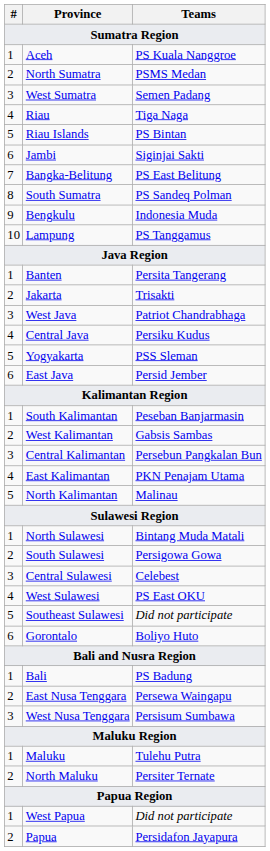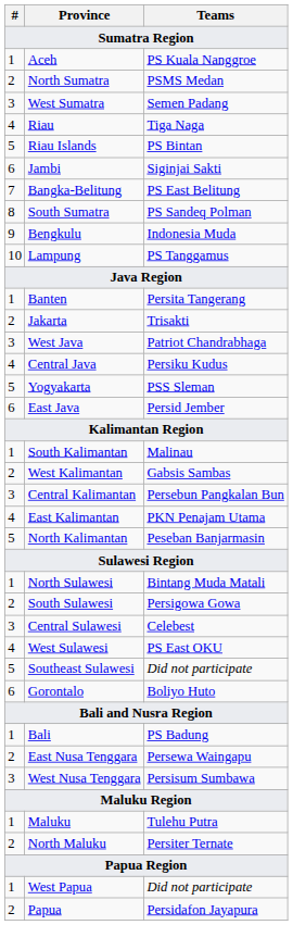 <table class="wikitable">
 <tr>
 <th>#</th>
 <th>Province</th>
 <th>Teams</th>
 </tr>
 <tr>
 <td colspan=3 style="background-color:#eaecf0;text-align:center;"><strong>Sumatra Region</strong></td>
 </tr>
 <tr>
 <td>1</td>
 <td> <a href='#'>Aceh</a></td>
 <td><a href='#'>PS Kuala Nanggroe</a></td>
 </tr>
 <tr>
 <td>2</td>
 <td> <a href='#'>North Sumatra</a></td>
 <td><a href='#'>PSMS Medan</a></td>
 </tr>
 <tr>
 <td>3</td>
 <td> <a href='#'>West Sumatra</a></td>
 <td><a href='#'>Semen Padang</a></td>
 </tr>
 <tr>
 <td>4</td>
 <td> <a href='#'>Riau</a></td>
 <td><a href='#'>Tiga Naga</a></td>
 </tr>
 <tr>
 <td>5</td>
 <td> <a href='#'>Riau Islands</a></td>
 <td><a href='#'>PS Bintan</a></td>
 </tr>
 <tr>
 <td>6</td>
 <td> <a href='#'>Jambi</a></td>
 <td><a href='#'>Siginjai Sakti</a></td>
 </tr>
 <tr>
 <td>7</td>
 <td> <a href='#'>Bangka-Belitung</a></td>
 <td><a href='#'>PS East Belitung</a></td>
 </tr>
 <tr>
 <td>8</td>
 <td> <a href='#'>South Sumatra</a></td>
 <td><a href='#'>PS Sandeq Polman</a></td>
 </tr>
 <tr>
 <td>9</td>
 <td> <a href='#'>Bengkulu</a></td>
 <td><a href='#'>Indonesia Muda</a></td>
 </tr>
 <tr>
 <td>10</td>
 <td> <a href='#'>Lampung</a></td>
 <td><a href='#'>PS Tanggamus</a></td>
 </tr>
 <tr>
 <td colspan=3 style="background-color:#eaecf0;text-align:center;"><strong>Java Region</strong></td>
 </tr>
 <tr>
 <td>1</td>
 <td> <a href='#'>Banten</a></td>
 <td><a href='#'>Persita Tangerang</a></td>
 </tr>
 <tr>
 <td>2</td>
 <td> <a href='#'>Jakarta</a></td>
 <td><a href='#'>Trisakti</a></td>
 </tr>
 <tr>
 <td>3</td>
 <td> <a href='#'>West Java</a></td>
 <td><a href='#'>Patriot Chandrabhaga</a></td>
 </tr>
 <tr>
 <td>4</td>
 <td> <a href='#'>Central Java</a></td>
 <td><a href='#'>Persiku Kudus</a></td>
 </tr>
 <tr>
 <td>5</td>
 <td> <a href='#'>Yogyakarta</a></td>
 <td><a href='#'>PSS Sleman</a></td>
 </tr>
 <tr>
 <td>6</td>
 <td> <a href='#'>East Java</a></td>
 <td><a href='#'>Persid Jember</a></td>
 </tr>
 <tr>
 <td colspan=3 style="background-color:#eaecf0;text-align:center;"><strong>Kalimantan Region</strong></td>
 </tr>
 <tr>
 <td>1</td>
 <td> <a href='#'>South Kalimantan</a></td>
-<td><a href='#'>Peseban Banjarmasin</a></td>
+<td><a href='#'>Malinau</a></td>
 </tr>
 <tr>
 <td>2</td>
 <td> <a href='#'>West Kalimantan</a></td>
 <td><a href='#'>Gabsis Sambas</a></td>
 </tr>
 <tr>
 <td>3</td>
 <td> <a href='#'>Central Kalimantan</a></td>
 <td><a href='#'>Persebun Pangkalan Bun</a></td>
 </tr>
 <tr>
 <td>4</td>
 <td> <a href='#'>East Kalimantan</a></td>
 <td><a href='#'>PKN Penajam Utama</a></td>
 </tr>
 <tr>
 <td>5</td>
 <td> <a href='#'>North Kalimantan</a></td>
-<td><a href='#'>Malinau</a></td>
+<td><a href='#'>Peseban Banjarmasin</a></td>
 </tr>
 <tr>
 <td colspan=3 style="background-color:#eaecf0;text-align:center;"><strong>Sulawesi Region</strong></td>
 </tr>
 <tr>
 <td>1</td>
 <td> <a href='#'>North Sulawesi</a></td>
 <td><a href='#'>Bintang Muda Matali</a></td>
 </tr>
 <tr>
 <td>2</td>
 <td> <a href='#'>South Sulawesi</a></td>
 <td><a href='#'>Persigowa Gowa</a></td>
 </tr>
 <tr>
 <td>3</td>
 <td> <a href='#'>Central Sulawesi</a></td>
 <td><a href='#'>Celebest</a></td>
 </tr>
 <tr>
 <td>4</td>
 <td> <a href='#'>West Sulawesi</a></td>
 <td><a href='#'>PS East OKU</a></td>
 </tr>
 <tr>
 <td>5</td>
 <td> <a href='#'>Southeast Sulawesi</a></td>
 <td><em>Did not participate</em></td>
 </tr>
 <tr>
 <td>6</td>
 <td> <a href='#'>Gorontalo</a></td>
 <td><a href='#'>Boliyo Huto</a></td>
 </tr>
 <tr>
 <td colspan=3 style="background-color:#eaecf0;text-align:center;"><strong>Bali and Nusra Region</strong></td>
 </tr>
 <tr>
 <td>1</td>
 <td> <a href='#'>Bali</a></td>
 <td><a href='#'>PS Badung</a></td>
 </tr>
 <tr>
 <td>2</td>
 <td> <a href='#'>East Nusa Tenggara</a></td>
 <td><a href='#'>Persewa Waingapu</a></td>
 </tr>
 <tr>
 <td>3</td>
 <td> <a href='#'>West Nusa Tenggara</a></td>
 <td><a href='#'>Persisum Sumbawa</a></td>
 </tr>
 <tr>
 <td colspan=3 style="background-color:#eaecf0;text-align:center;"><strong>Maluku Region</strong></td>
 </tr>
 <tr>
 <td>1</td>
 <td> <a href='#'>Maluku</a></td>
 <td><a href='#'>Tulehu Putra</a></td>
 </tr>
 <tr>
 <td>2</td>
 <td> <a href='#'>North Maluku</a></td>
 <td><a href='#'>Persiter Ternate</a></td>
 </tr>
 <tr>
 <td colspan=3 style="background-color:#eaecf0;text-align:center;"><strong>Papua Region</strong></td>
 </tr>
 <tr>
 <td>1</td>
 <td> <a href='#'>West Papua</a></td>
 <td><em>Did not participate</em></td>
 </tr>
 <tr>
 <td>2</td>
 <td> <a href='#'>Papua</a></td>
 <td><a href='#'>Persidafon Jayapura</a></td>
 </tr>
 </table>
